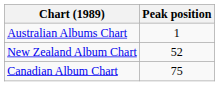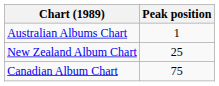 <table class="wikitable">
 <tr>
 <th>Chart (1989)</th>
 <th>Peak position</th>
 </tr>
 <tr>
 <td><a href='#'>Australian Albums Chart</a></td>
 <td style="text-align:center;">1</td>
 </tr>
 <tr>
 <td><a href='#'>New Zealand Album Chart</a></td>
-<td style="text-align:center;">52</td>
+<td style="text-align:center;">25</td>
 </tr>
 <tr>
 <td><a href='#'>Canadian Album Chart</a></td>
 <td style="text-align:center;">75</td>
 </tr>
 </table>
